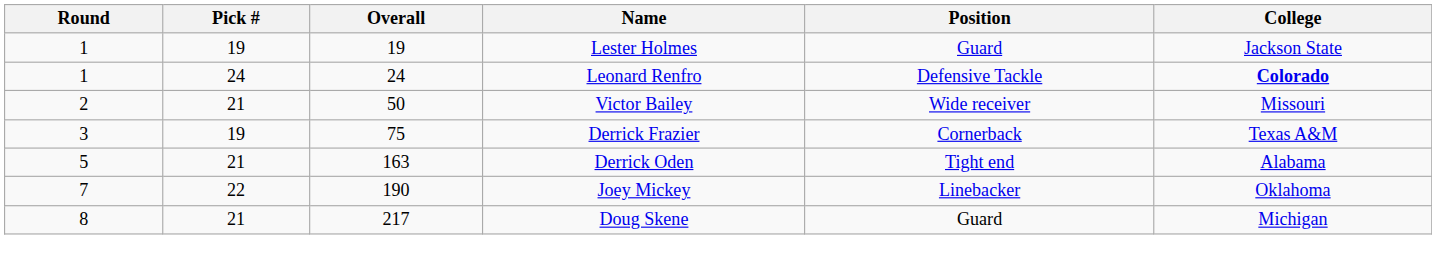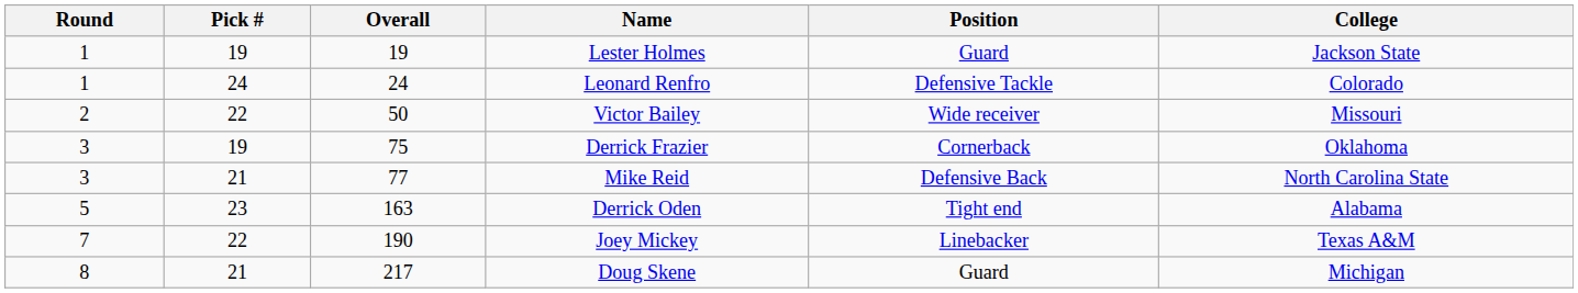 <table class="wikitable sortable sortable" style="width: 100%; text-align:center">
 <tr>
 <th>Round</th>
 <th>Pick #</th>
 <th>Overall</th>
 <th>Name</th>
 <th>Position</th>
 <th>College</th>
 </tr>
 <tr>
 <td>1</td>
 <td>19</td>
 <td>19</td>
 <td><a href='#'>Lester Holmes</a></td>
 <td><a href='#'>Guard</a></td>
 <td><a href='#'>Jackson State</a></td>
 </tr>
 <tr>
 <td>1</td>
 <td>24</td>
 <td>24</td>
 <td><a href='#'>Leonard Renfro</a></td>
 <td><a href='#'>Defensive Tackle</a></td>
-<td><strong><a href='#'>Colorado</a></strong></td>
+<td><a href='#'>Colorado</a></td>
 </tr>
 <tr>
 <td>2</td>
-<td>21</td>
+<td>22</td>
 <td>50</td>
 <td><a href='#'>Victor Bailey</a></td>
 <td><a href='#'>Wide receiver</a></td>
 <td><a href='#'>Missouri</a></td>
 </tr>
 <tr>
 <td>3</td>
 <td>19</td>
 <td>75</td>
 <td><a href='#'>Derrick Frazier</a></td>
 <td><a href='#'>Cornerback</a></td>
-<td><a href='#'>Texas A&M</a></td>
+<td><a href='#'>Oklahoma</a></td>
+</tr>
+<tr>
+<td>3</td>
+<td>21</td>
+<td>77</td>
+<td><a href='#'>Mike Reid</a></td>
+<td><a href='#'>Defensive Back</a></td>
+<td><a href='#'>North Carolina State</a></td>
 </tr>
 <tr>
 <td>5</td>
-<td>21</td>
+<td>23</td>
 <td>163</td>
 <td><a href='#'>Derrick Oden</a></td>
 <td><a href='#'>Tight end</a></td>
 <td><a href='#'>Alabama</a></td>
 </tr>
 <tr>
 <td>7</td>
 <td>22</td>
 <td>190</td>
 <td><a href='#'>Joey Mickey</a></td>
 <td><a href='#'>Linebacker</a></td>
-<td><a href='#'>Oklahoma</a></td>
+<td><a href='#'>Texas A&M</a></td>
 </tr>
 <tr>
 <td>8</td>
 <td>21</td>
 <td>217</td>
 <td><a href='#'>Doug Skene</a></td>
 <td>Guard</td>
 <td><a href='#'>Michigan</a></td>
 </tr>
 </table>
